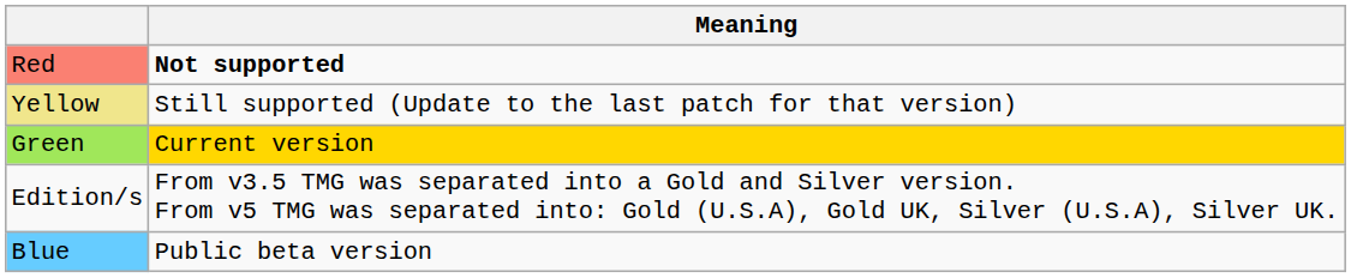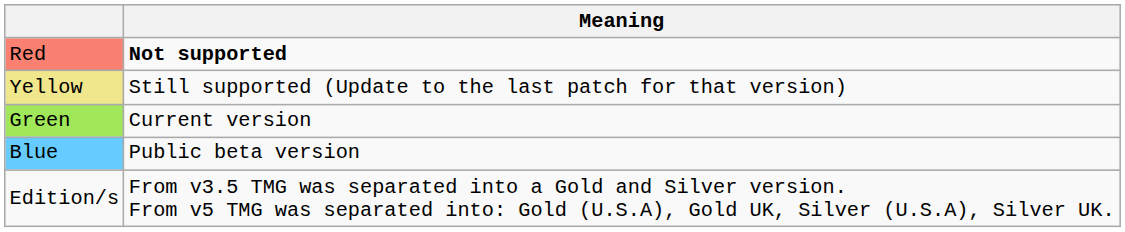 <table class="wikitable">
 <tr>
 <th></th>
 <th>Meaning</th>
 </tr>
 <tr>
 <td style="background-color:#fa8072;">Red</td>
 <td><strong>Not supported</strong></td>
 </tr>
 <tr>
 <td style="background-color:#f0e68c;">Yellow</td>
 <td>Still supported (Update to the last patch for that version)</td>
 </tr>
 <tr>
 <td style="background-color:#A0E75A;">Green</td>
-<td style="background: gold;">Current version</td>
+<td>Current version</td>
+</tr>
+<tr>
+<td style="background-color:#66ccff;">Blue</td>
+<td>Public beta version</td>
 </tr>
 <tr>
 <td>Edition/s</td>
 <td>From v3.5 TMG was separated into a Gold and Silver version.<br>From v5 TMG was separated into: Gold (U.S.A), Gold UK, Silver (U.S.A), Silver UK.</td>
 </tr>
-<tr>
-<td style="background-color:#66ccff;">Blue</td>
-<td>Public beta version</td>
-</tr>
 </table>
